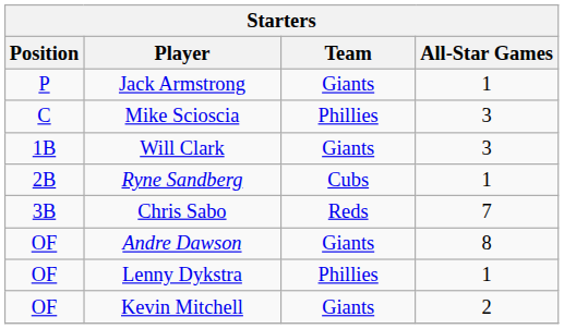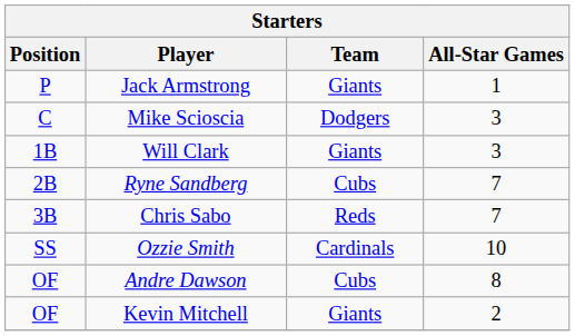 <table class="wikitable" style="font-size: 100%; text-align:center;">
 <tr>
 <th colspan="4">Starters</th>
 </tr>
 <tr>
 <th>Position</th>
 <th width="150">Player</th>
 <th width="100">Team</th>
 <th>All-Star Games</th>
 </tr>
 <tr>
 <td><a href='#'>P</a></td>
 <td><a href='#'>Jack Armstrong</a></td>
 <td><a href='#'>Giants</a></td>
 <td>1</td>
 </tr>
 <tr>
 <td><a href='#'>C</a></td>
 <td><a href='#'>Mike Scioscia</a></td>
-<td><a href='#'>Phillies</a></td>
+<td><a href='#'>Dodgers</a></td>
 <td>3</td>
 </tr>
 <tr>
 <td><a href='#'>1B</a></td>
 <td><a href='#'>Will Clark</a></td>
 <td><a href='#'>Giants</a></td>
 <td>3</td>
 </tr>
 <tr>
 <td><a href='#'>2B</a></td>
 <td><em><a href='#'>Ryne Sandberg</a></em></td>
 <td><a href='#'>Cubs</a></td>
-<td>1</td>
+<td>7</td>
 </tr>
 <tr>
 <td><a href='#'>3B</a></td>
 <td><a href='#'>Chris Sabo</a></td>
 <td><a href='#'>Reds</a></td>
 <td>7</td>
 </tr>
 <tr>
-<td><a href='#'>OF</a></td>
-<td><em><a href='#'>Andre Dawson</a></em></td>
-<td><a href='#'>Giants</a></td>
-<td>8</td>
+<td><a href='#'>SS</a></td>
+<td><em><a href='#'>Ozzie Smith</a></em></td>
+<td><a href='#'>Cardinals</a></td>
+<td>10</td>
 </tr>
 <tr>
 <td><a href='#'>OF</a></td>
-<td><a href='#'>Lenny Dykstra</a></td>
-<td><a href='#'>Phillies</a></td>
-<td>1</td>
+<td><em><a href='#'>Andre Dawson</a></em></td>
+<td><a href='#'>Cubs</a></td>
+<td>8</td>
 </tr>
 <tr>
 <td><a href='#'>OF</a></td>
 <td><a href='#'>Kevin Mitchell</a></td>
 <td><a href='#'>Giants</a></td>
 <td>2</td>
 </tr>
 <tr>
 </tr>
 </table>
